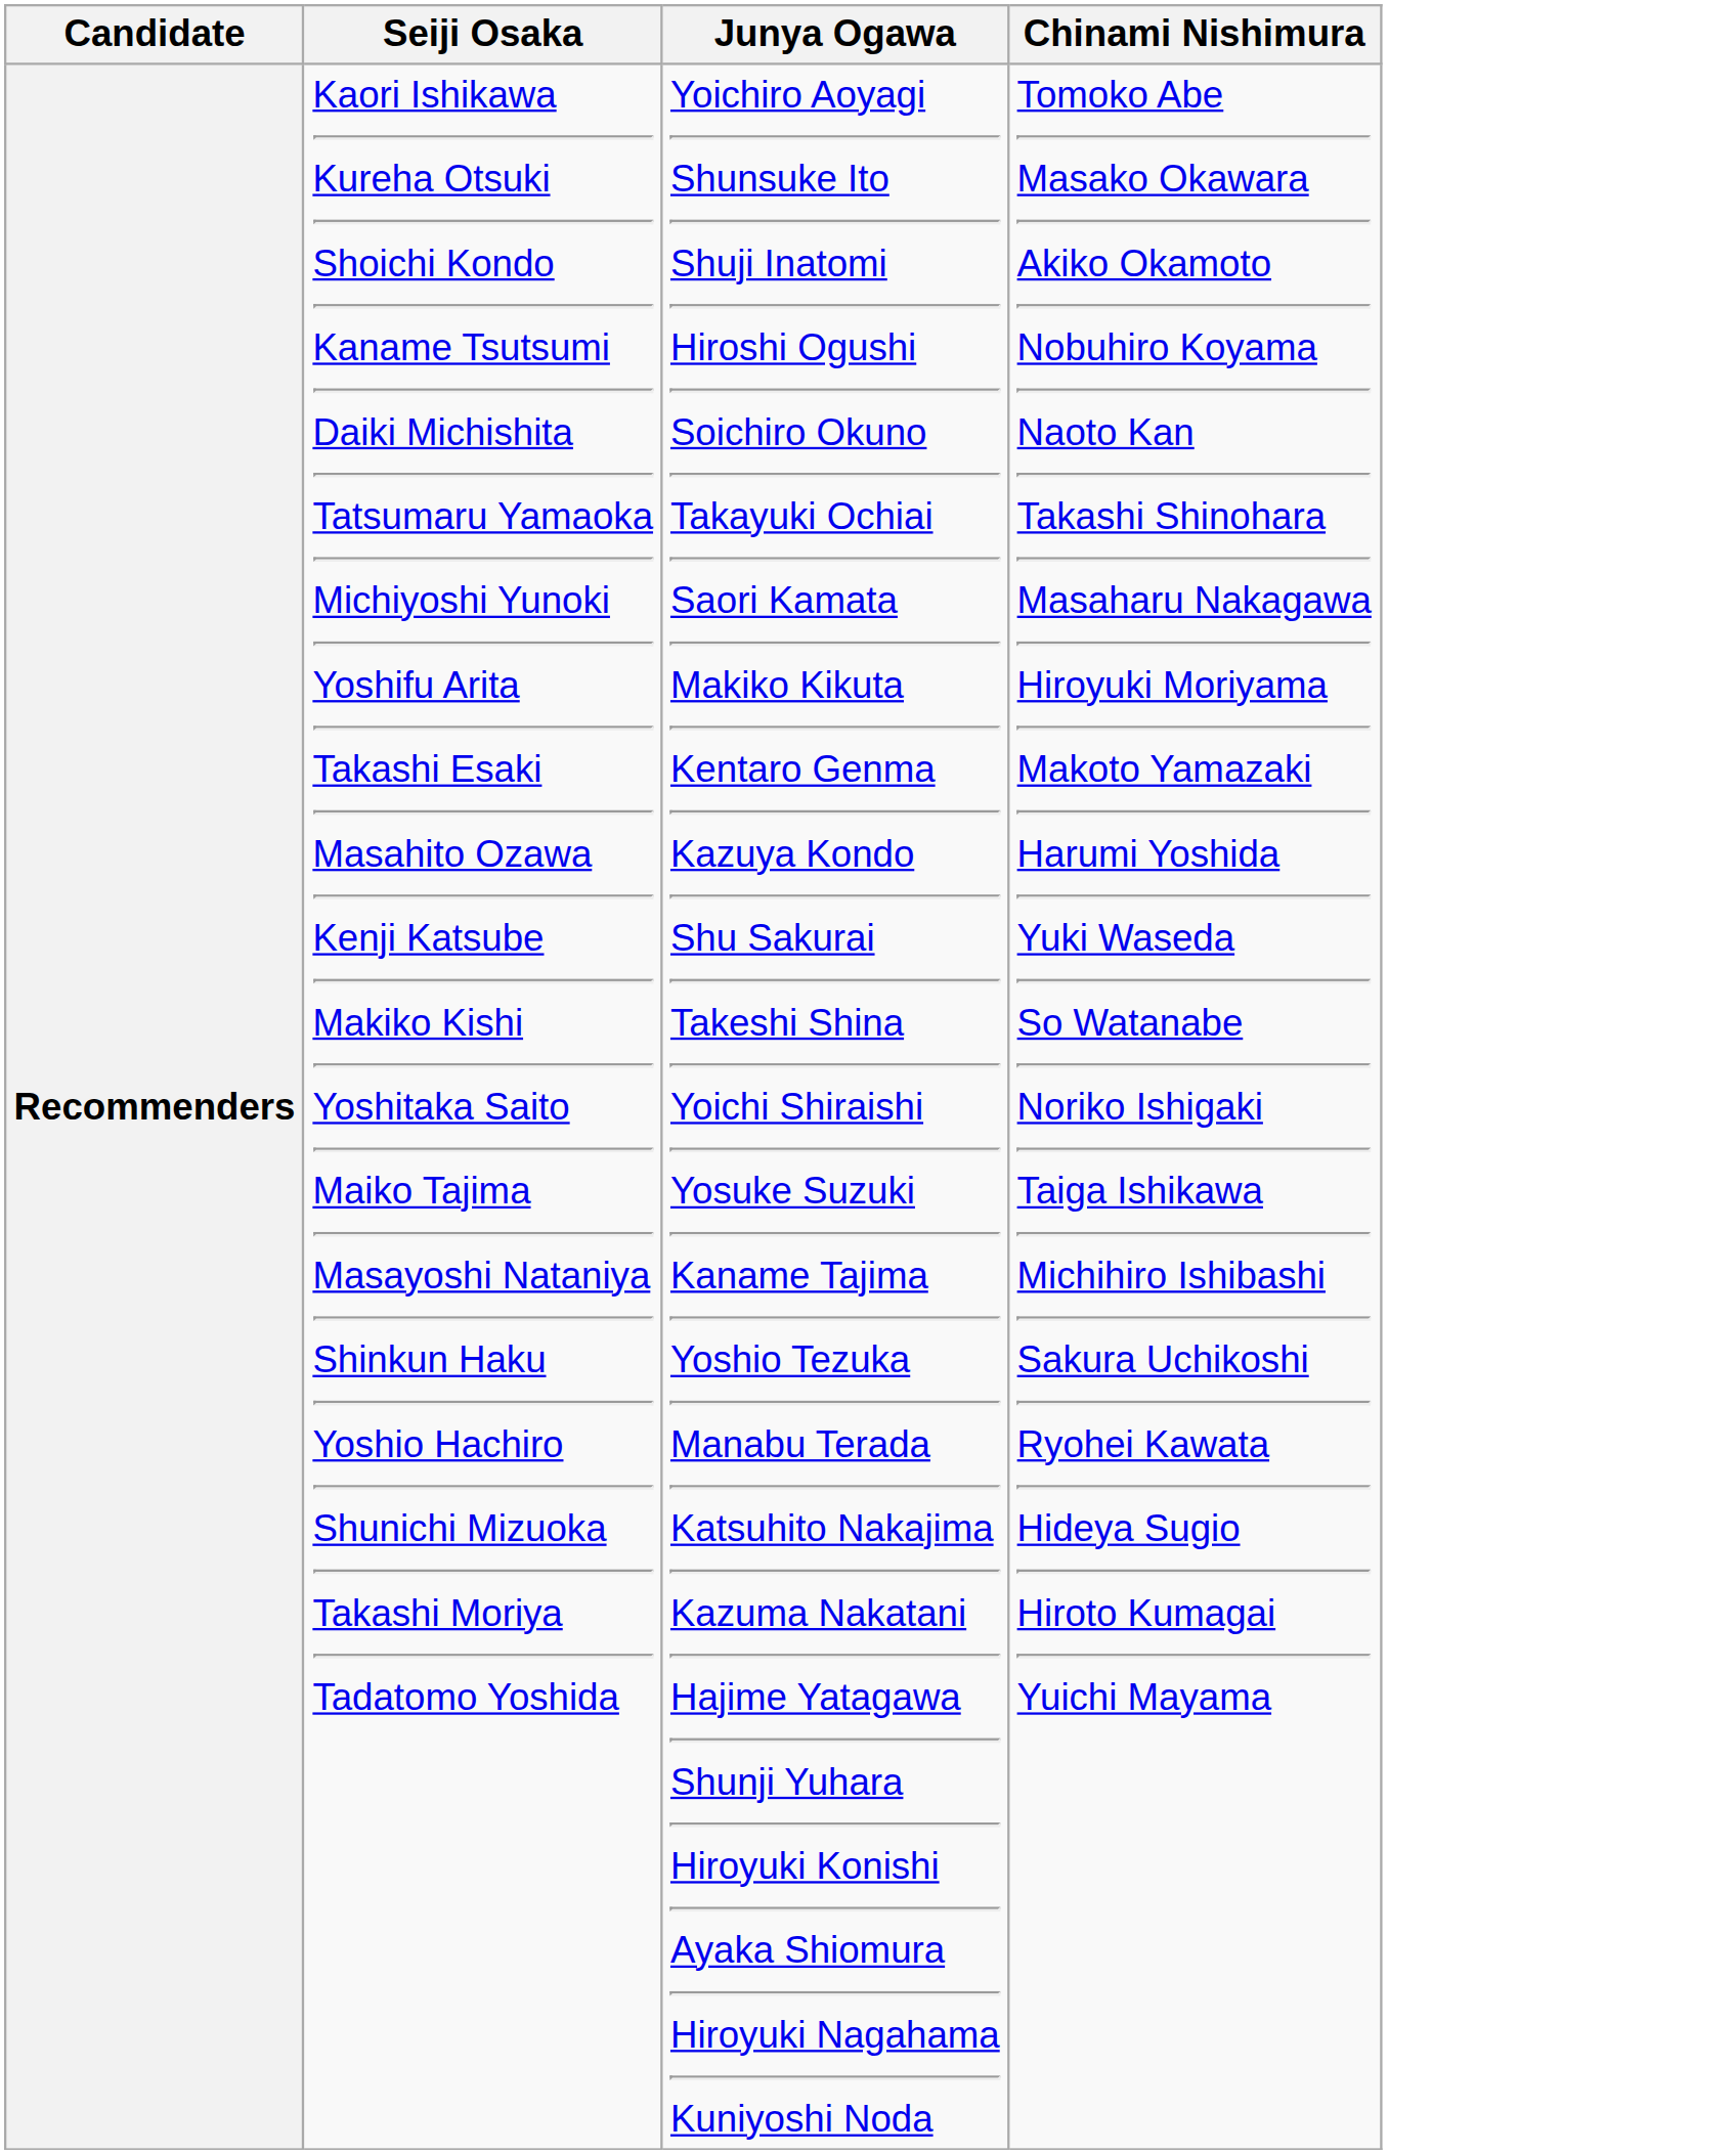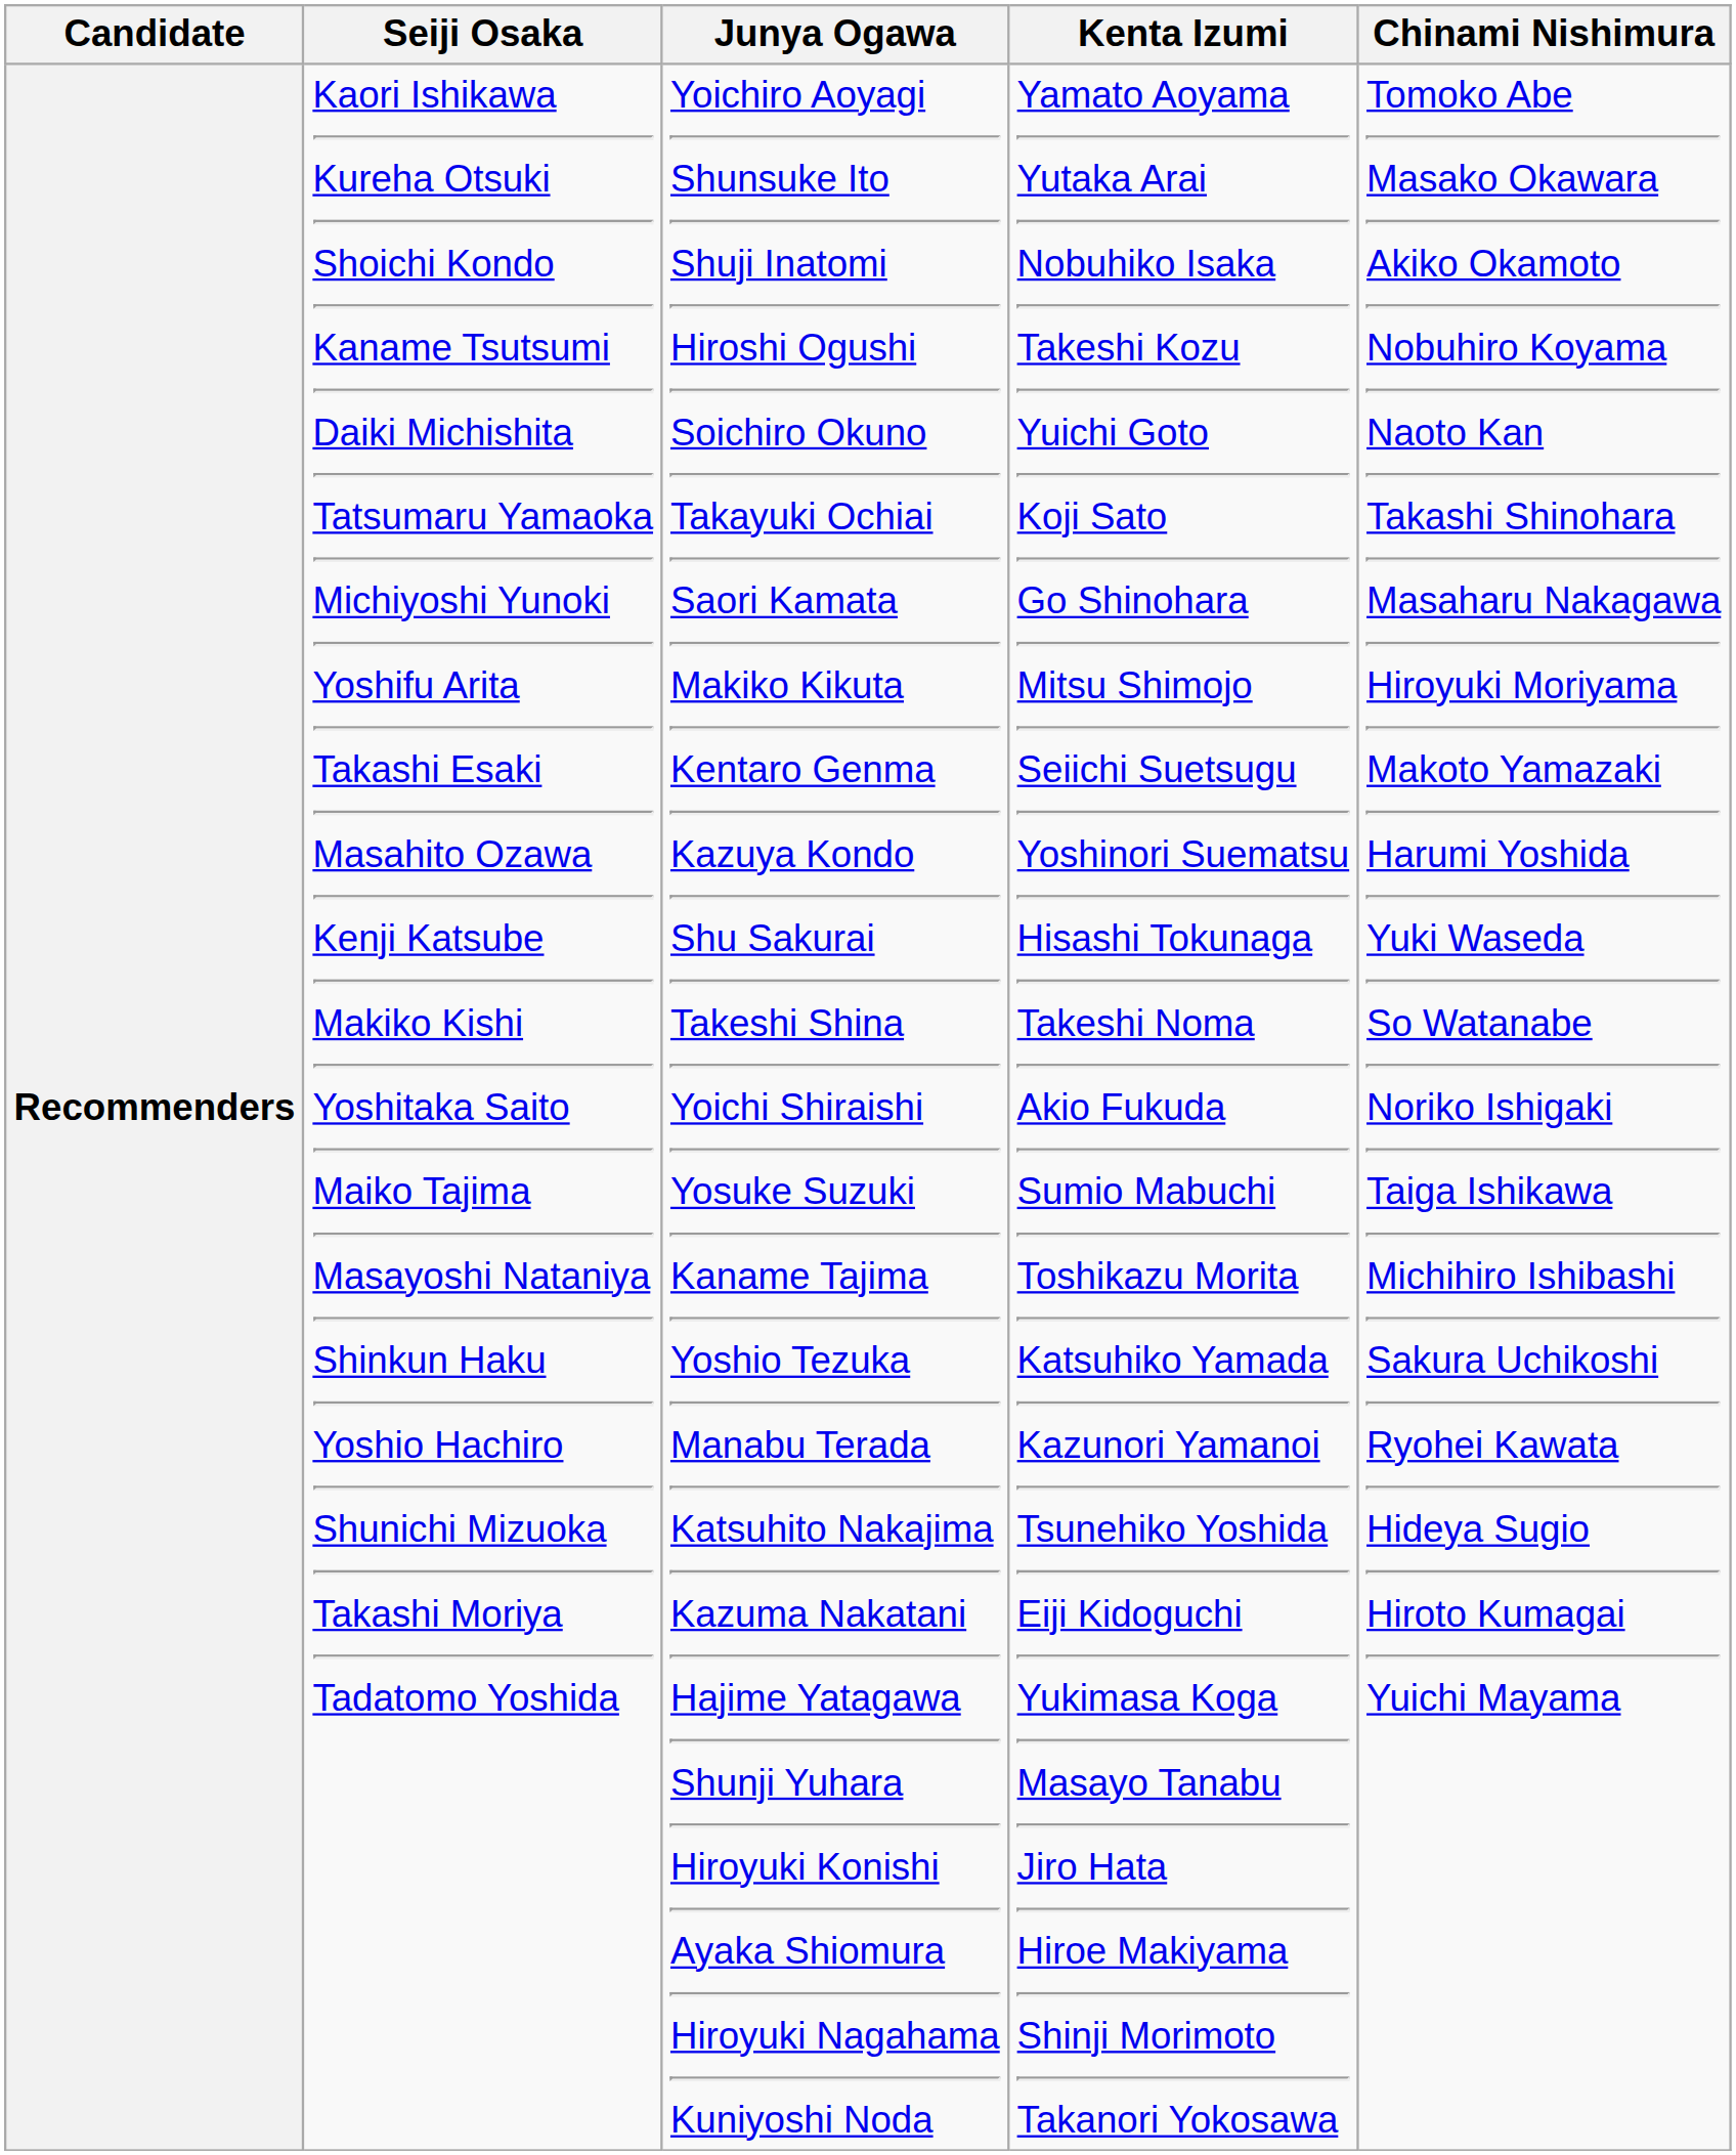 <table class="wikitable">
 <tr>
 <th>Candidate</th>
 <th>Seiji Osaka</th>
 <th>Junya Ogawa</th>
+<th>Kenta Izumi</th>
 <th>Chinami Nishimura</th>
 </tr>
 <tr>
 <th>Recommenders</th>
 <td style="vertical-align:top"><a href='#'>Kaori Ishikawa</a><hr><a href='#'>Kureha Otsuki</a><hr><a href='#'>Shoichi Kondo</a><hr><a href='#'>Kaname Tsutsumi</a><hr><a href='#'>Daiki Michishita</a><hr><a href='#'>Tatsumaru Yamaoka</a><hr><a href='#'>Michiyoshi Yunoki</a><hr><a href='#'>Yoshifu Arita</a><hr><a href='#'>Takashi Esaki</a><hr><a href='#'>Masahito Ozawa</a><hr><a href='#'>Kenji Katsube</a><hr><a href='#'>Makiko Kishi</a><hr><a href='#'>Yoshitaka Saito</a><hr><a href='#'>Maiko Tajima</a><hr><a href='#'>Masayoshi Nataniya</a><hr><a href='#'>Shinkun Haku</a><hr><a href='#'>Yoshio Hachiro</a><hr><a href='#'>Shunichi Mizuoka</a><hr><a href='#'>Takashi Moriya</a><hr><a href='#'>Tadatomo Yoshida</a></td>
 <td style="vertical-align:top"><a href='#'>Yoichiro Aoyagi</a><hr><a href='#'>Shunsuke Ito</a><hr><a href='#'>Shuji Inatomi</a><hr><a href='#'>Hiroshi Ogushi</a><hr><a href='#'>Soichiro Okuno</a><hr><a href='#'>Takayuki Ochiai</a><hr><a href='#'>Saori Kamata</a><hr><a href='#'>Makiko Kikuta</a><hr><a href='#'>Kentaro Genma</a><hr><a href='#'>Kazuya Kondo</a><hr><a href='#'>Shu Sakurai</a><hr><a href='#'>Takeshi Shina</a><hr><a href='#'>Yoichi Shiraishi</a><hr><a href='#'>Yosuke Suzuki</a><hr><a href='#'>Kaname Tajima</a><hr><a href='#'>Yoshio Tezuka</a><hr><a href='#'>Manabu Terada</a><hr><a href='#'>Katsuhito Nakajima</a><hr><a href='#'>Kazuma Nakatani</a><hr><a href='#'>Hajime Yatagawa</a><hr><a href='#'>Shunji Yuhara</a><hr><a href='#'>Hiroyuki Konishi</a><hr><a href='#'>Ayaka Shiomura</a><hr><a href='#'>Hiroyuki Nagahama</a><hr><a href='#'>Kuniyoshi Noda</a></td>
+<td style="vertical-align:top"><a href='#'>Yamato Aoyama</a><hr><a href='#'>Yutaka Arai</a><hr><a href='#'>Nobuhiko Isaka</a><hr><a href='#'>Takeshi Kozu</a><hr><a href='#'>Yuichi Goto</a><hr><a href='#'>Koji Sato</a><hr><a href='#'>Go Shinohara</a><hr><a href='#'>Mitsu Shimojo</a><hr><a href='#'>Seiichi Suetsugu</a><hr><a href='#'>Yoshinori Suematsu</a><hr><a href='#'>Hisashi Tokunaga</a><hr><a href='#'>Takeshi Noma</a><hr><a href='#'>Akio Fukuda</a><hr><a href='#'>Sumio Mabuchi</a><hr><a href='#'>Toshikazu Morita</a><hr><a href='#'>Katsuhiko Yamada</a><hr><a href='#'>Kazunori Yamanoi</a><hr><a href='#'>Tsunehiko Yoshida</a><hr><a href='#'>Eiji Kidoguchi</a><hr><a href='#'>Yukimasa Koga</a><hr><a href='#'>Masayo Tanabu</a><hr><a href='#'>Jiro Hata</a><hr><a href='#'>Hiroe Makiyama</a><hr><a href='#'>Shinji Morimoto</a><hr><a href='#'>Takanori Yokosawa</a></td>
 <td style="vertical-align:top"><a href='#'>Tomoko Abe</a><hr><a href='#'>Masako Okawara</a><hr><a href='#'>Akiko Okamoto</a><hr><a href='#'>Nobuhiro Koyama</a><hr><a href='#'>Naoto Kan</a><hr><a href='#'>Takashi Shinohara</a><hr><a href='#'>Masaharu Nakagawa</a><hr><a href='#'>Hiroyuki Moriyama</a><hr><a href='#'>Makoto Yamazaki</a><hr><a href='#'>Harumi Yoshida</a><hr><a href='#'>Yuki Waseda</a><hr><a href='#'>So Watanabe</a><hr><a href='#'>Noriko Ishigaki</a><hr><a href='#'>Taiga Ishikawa</a><hr><a href='#'>Michihiro Ishibashi</a><hr><a href='#'>Sakura Uchikoshi</a><hr><a href='#'>Ryohei Kawata</a><hr><a href='#'>Hideya Sugio</a><hr><a href='#'>Hiroto Kumagai</a><hr><a href='#'>Yuichi Mayama</a></td>
 </tr>
 </table>
